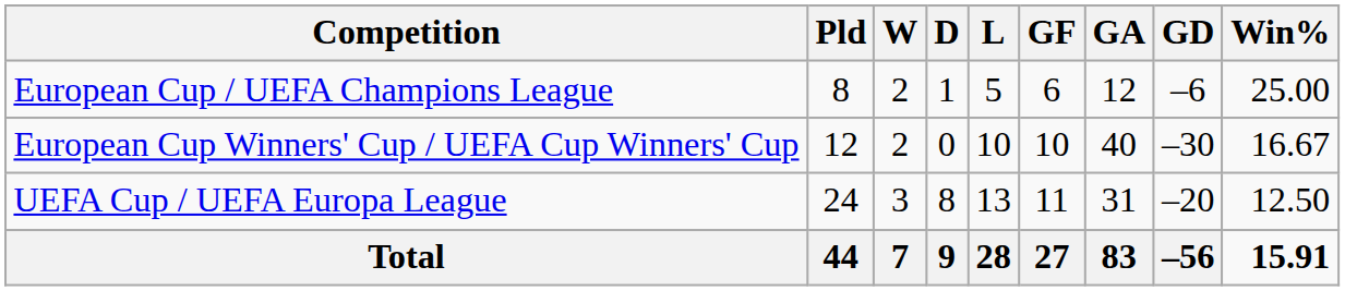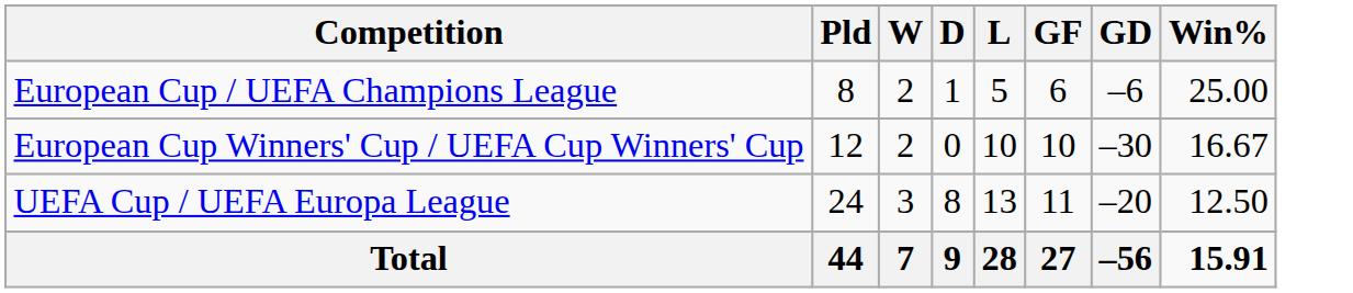 <table class="wikitable plainrowheaders" style="text-align:center">
 <tr>
 <th scope="col">Competition</th>
 <th scope="col">Pld</th>
 <th scope="col">W</th>
 <th scope="col">D</th>
 <th scope="col">L</th>
 <th scope="col">GF</th>
-<th scope="col">GA</th>
 <th scope="col">GD</th>
 <th scope="col">Win%</th>
 </tr>
 <tr>
 <td align="left"><a href='#'>European Cup / UEFA Champions League</a></td>
 <td>8</td>
 <td>2</td>
 <td>1</td>
 <td>5</td>
 <td>6</td>
-<td>12</td>
 <td>–6</td>
 <td align="right">25.00</td>
 </tr>
 <tr>
 <td align="left"><a href='#'>European Cup Winners' Cup / UEFA Cup Winners' Cup</a></td>
 <td>12</td>
 <td>2</td>
 <td>0</td>
 <td>10</td>
 <td>10</td>
-<td>40</td>
 <td>–30</td>
 <td align="right">16.67</td>
 </tr>
 <tr>
 <td align="left"><a href='#'>UEFA Cup / UEFA Europa League</a></td>
 <td>24</td>
 <td>3</td>
 <td>8</td>
 <td>13</td>
 <td>11</td>
-<td>31</td>
 <td>–20</td>
 <td align="right">12.50</td>
 </tr>
 <tr>
 <th>Total</th>
 <th>44</th>
 <th>7</th>
 <th>9</th>
 <th>28</th>
 <th>27</th>
-<th>83</th>
 <th>–56</th>
 <td align="right"><strong>15.91</strong></td>
 </tr>
 </table>
